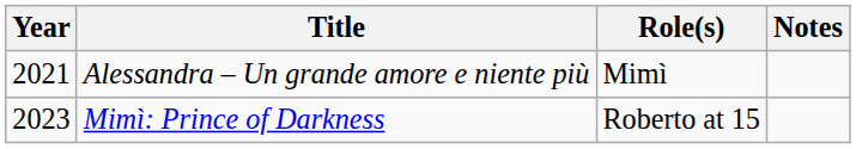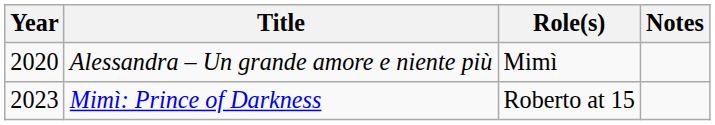 <table class="wikitable plainrowheaders sortable">
 <tr>
 <th scope="col">Year</th>
 <th scope="col">Title</th>
 <th scope="col">Role(s)</th>
 <th scope="col" class="unsortable">Notes</th>
 </tr>
 <tr>
-<td>2021</td>
+<td>2020</td>
 <td><em>Alessandra – Un grande amore e niente più</em></td>
 <td>Mimì</td>
 <td></td>
 </tr>
 <tr>
 <td>2023</td>
 <td><em><a href='#'>Mimì: Prince of Darkness</a></em></td>
 <td>Roberto at 15</td>
 <td></td>
 </tr>
 </table>
